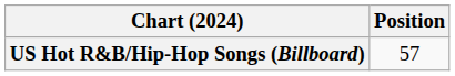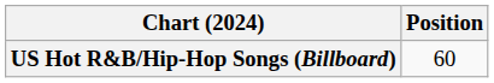 <table class="wikitable plainrowheaders" style="text-align:center">
 <tr>
 <th scope="col">Chart (2024)</th>
 <th scope="col">Position</th>
 </tr>
 <tr>
 <th scope="row">US Hot R&B/Hip-Hop Songs (<em>Billboard</em>)</th>
-<td>57</td>
+<td>60</td>
 </tr>
 </table>
